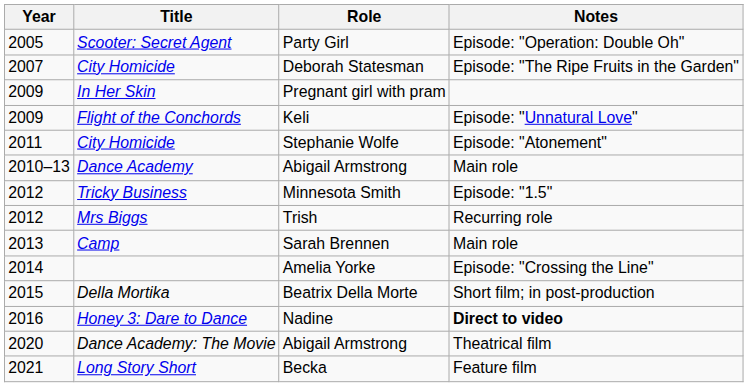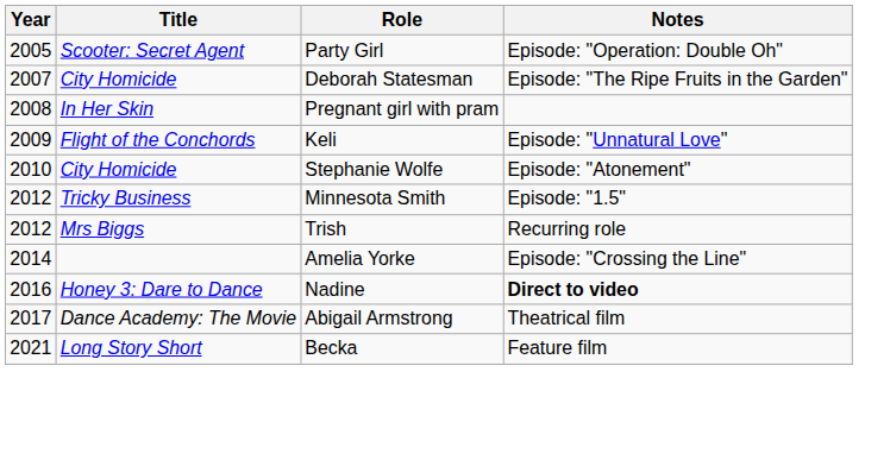 <table class="wikitable sortable">
 <tr>
 <th>Year</th>
 <th>Title</th>
 <th>Role</th>
 <th class="unsortable">Notes</th>
 </tr>
 <tr>
 <td>2005</td>
 <td><em><a href='#'>Scooter: Secret Agent</a></em></td>
 <td>Party Girl</td>
 <td>Episode: "Operation: Double Oh"</td>
 </tr>
 <tr>
 <td>2007</td>
 <td><em><a href='#'>City Homicide</a></em></td>
 <td>Deborah Statesman</td>
 <td>Episode: "The Ripe Fruits in the Garden"</td>
 </tr>
 <tr>
-<td>2009</td>
+<td>2008</td>
 <td><em><a href='#'>In Her Skin</a></em></td>
 <td>Pregnant girl with pram</td>
 <td></td>
 </tr>
 <tr>
 <td>2009</td>
 <td><em><a href='#'>Flight of the Conchords</a></em></td>
 <td>Keli</td>
 <td>Episode: "<a href='#'>Unnatural Love</a>"</td>
 </tr>
 <tr>
-<td>2011</td>
+<td>2010</td>
 <td><em><a href='#'>City Homicide</a></em></td>
 <td>Stephanie Wolfe</td>
 <td>Episode: "Atonement"</td>
-</tr>
-<tr>
-<td>2010–13</td>
-<td><em><a href='#'>Dance Academy</a></em></td>
-<td>Abigail Armstrong</td>
-<td>Main role</td>
 </tr>
 <tr>
 <td>2012</td>
 <td><em><a href='#'>Tricky Business</a></em></td>
 <td>Minnesota Smith</td>
 <td>Episode: "1.5"</td>
 </tr>
 <tr>
 <td>2012</td>
 <td><em><a href='#'>Mrs Biggs</a></em></td>
 <td>Trish</td>
 <td>Recurring role</td>
 </tr>
 <tr>
-<td>2013</td>
-<td><em><a href='#'>Camp</a></em></td>
-<td>Sarah Brennen</td>
-<td>Main role</td>
-</tr>
-<tr>
 <td>2014</td>
 <td><em></em></td>
 <td>Amelia Yorke</td>
 <td>Episode: "Crossing the Line"</td>
-</tr>
-<tr>
-<td>2015</td>
-<td><em>Della Mortika</em></td>
-<td>Beatrix Della Morte</td>
-<td>Short film; in post-production</td>
 </tr>
 <tr>
 <td>2016</td>
 <td><em><a href='#'>Honey 3: Dare to Dance</a></em></td>
 <td>Nadine</td>
 <td><strong>Direct to video</strong></td>
 </tr>
 <tr>
-<td>2020</td>
+<td>2017</td>
 <td><em>Dance Academy: The Movie</em></td>
 <td>Abigail Armstrong</td>
 <td>Theatrical film</td>
 </tr>
 <tr>
 <td>2021</td>
 <td><em><a href='#'>Long Story Short</a></em></td>
 <td>Becka</td>
 <td>Feature film</td>
 </tr>
 </table>
